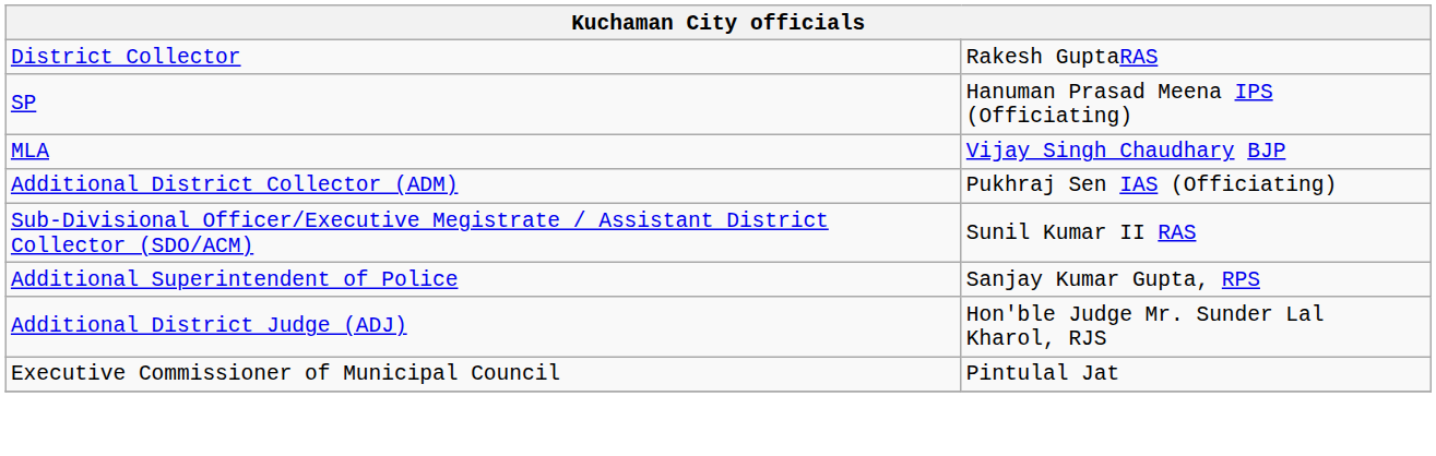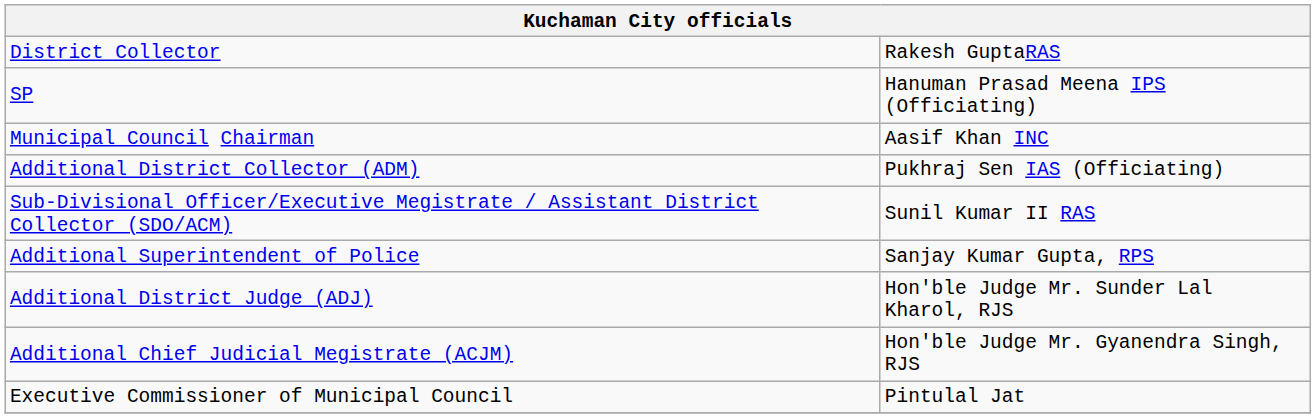 <table class="wikitable" style="float:right; text-align:centre; margin:0 0 0 1em;">
 <tr>
 <th colspan=2>Kuchaman City officials</th>
 </tr>
 <tr>
 <td><a href='#'>District Collector</a></td>
 <td>Rakesh Gupta<a href='#'>RAS</a></td>
 </tr>
 <tr>
 <td><a href='#'>SP</a></td>
 <td>Hanuman Prasad Meena <a href='#'>IPS</a> (Officiating)</td>
 </tr>
 <tr>
-<td><a href='#'>MLA</a></td>
-<td><a href='#'>Vijay Singh Chaudhary</a> <a href='#'>BJP</a></td>
+<td><a href='#'>Municipal Council</a> <a href='#'>Chairman</a></td>
+<td>Aasif Khan <a href='#'>INC</a></td>
 </tr>
 <tr>
 <td><a href='#'>Additional District Collector (ADM)</a></td>
 <td>Pukhraj Sen <a href='#'>IAS</a> (Officiating)</td>
 </tr>
 <tr>
 <td><a href='#'>Sub-Divisional Officer/Executive Megistrate / Assistant District Collector (SDO/ACM)</a></td>
 <td>Sunil Kumar II <a href='#'>RAS</a></td>
 </tr>
 <tr>
 <td><a href='#'>Additional Superintendent of Police</a></td>
 <td>Sanjay Kumar Gupta, <a href='#'>RPS</a></td>
 </tr>
 <tr>
 <td><a href='#'>Additional District Judge (ADJ)</a></td>
 <td>Hon'ble Judge Mr. Sunder Lal Kharol, RJS</td>
 </tr>
 <tr>
+<td><a href='#'>Additional Chief Judicial Megistrate (ACJM)</a></td>
+<td>Hon'ble Judge Mr. Gyanendra Singh, RJS</td>
+</tr>
+<tr>
 <td>Executive Commissioner of Municipal Council</td>
 <td>Pintulal Jat</td>
 </tr>
 <tr>
 </tr>
 </table>
